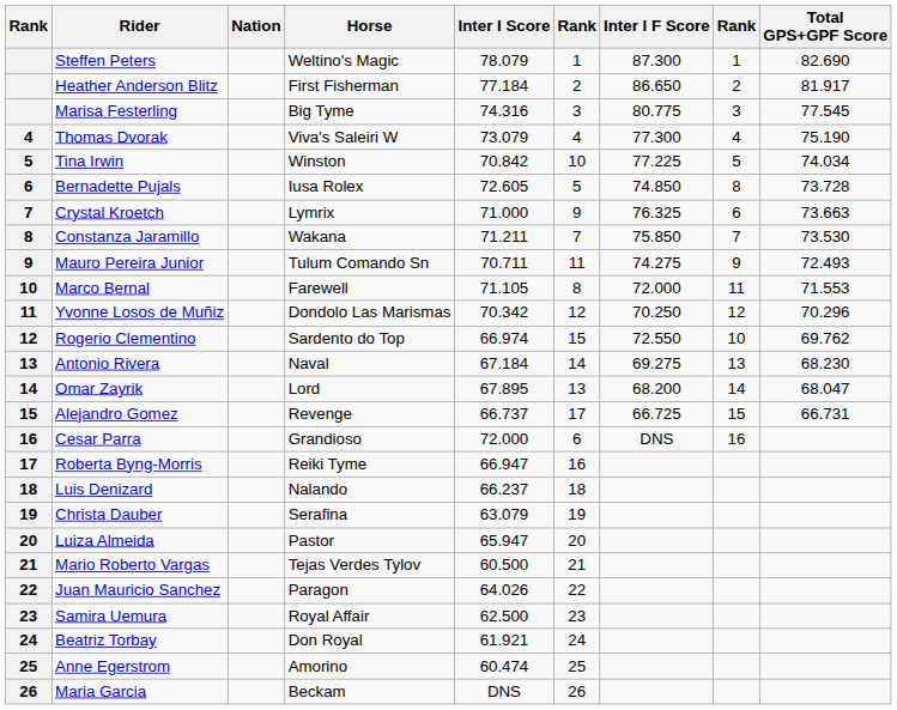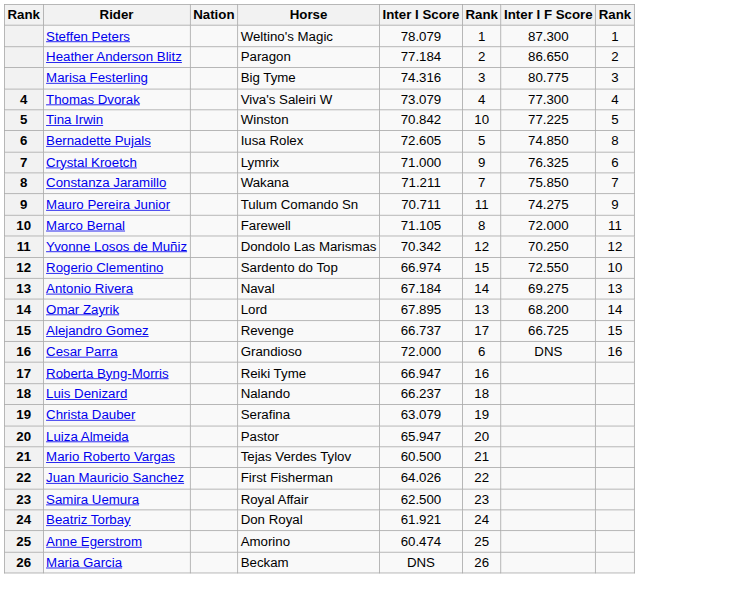 <table class="wikitable sortable" style="text-align:center">
 <tr>
 <th>Rank</th>
 <th>Rider</th>
 <th>Nation</th>
 <th>Horse</th>
 <th>Inter I Score</th>
 <th>Rank</th>
 <th>Inter I F Score</th>
 <th>Rank</th>
-<th>Total <br>GPS+GPF Score</th>
 </tr>
 <tr>
 <th></th>
 <td align=left><a href='#'>Steffen Peters</a></td>
 <td align=left></td>
 <td align=left>Weltino's Magic</td>
 <td>78.079</td>
 <td>1</td>
 <td>87.300</td>
 <td>1</td>
-<td>82.690</td>
 </tr>
 <tr>
 <th></th>
 <td align=left><a href='#'>Heather Anderson Blitz</a></td>
 <td align=left></td>
-<td align=left>First Fisherman</td>
+<td align=left>Paragon</td>
 <td>77.184</td>
 <td>2</td>
 <td>86.650</td>
 <td>2</td>
-<td>81.917</td>
 </tr>
 <tr>
 <th></th>
 <td align=left><a href='#'>Marisa Festerling</a></td>
 <td align=left></td>
 <td align=left>Big Tyme</td>
 <td>74.316</td>
 <td>3</td>
 <td>80.775</td>
 <td>3</td>
-<td>77.545</td>
 </tr>
 <tr>
 <th>4</th>
 <td align=left><a href='#'>Thomas Dvorak</a></td>
 <td align=left></td>
 <td align=left>Viva's Saleiri W</td>
 <td>73.079</td>
 <td>4</td>
 <td>77.300</td>
 <td>4</td>
-<td>75.190</td>
 </tr>
 <tr>
 <th>5</th>
 <td align=left><a href='#'>Tina Irwin</a></td>
 <td align=left></td>
 <td align=left>Winston</td>
 <td>70.842</td>
 <td>10</td>
 <td>77.225</td>
 <td>5</td>
-<td>74.034</td>
 </tr>
 <tr>
 <th>6</th>
 <td align=left><a href='#'>Bernadette Pujals</a></td>
 <td align=left></td>
 <td align=left>Iusa Rolex</td>
 <td>72.605</td>
 <td>5</td>
 <td>74.850</td>
 <td>8</td>
-<td>73.728</td>
 </tr>
 <tr>
 <th>7</th>
 <td align=left><a href='#'>Crystal Kroetch</a></td>
 <td align=left></td>
 <td align=left>Lymrix</td>
 <td>71.000</td>
 <td>9</td>
 <td>76.325</td>
 <td>6</td>
-<td>73.663</td>
 </tr>
 <tr>
 <th>8</th>
 <td align=left><a href='#'>Constanza Jaramillo</a></td>
 <td align=left></td>
 <td align=left>Wakana</td>
 <td>71.211</td>
 <td>7</td>
 <td>75.850</td>
 <td>7</td>
-<td>73.530</td>
 </tr>
 <tr>
 <th>9</th>
 <td align=left><a href='#'>Mauro Pereira Junior</a></td>
 <td align=left></td>
 <td align=left>Tulum Comando Sn</td>
 <td>70.711</td>
 <td>11</td>
 <td>74.275</td>
 <td>9</td>
-<td>72.493</td>
 </tr>
 <tr>
 <th>10</th>
 <td align=left><a href='#'>Marco Bernal</a></td>
 <td align=left></td>
 <td align=left>Farewell</td>
 <td>71.105</td>
 <td>8</td>
 <td>72.000</td>
 <td>11</td>
-<td>71.553</td>
 </tr>
 <tr>
 <th>11</th>
 <td align=left><a href='#'>Yvonne Losos de Muñiz</a></td>
 <td align=left></td>
 <td align=left>Dondolo Las Marismas</td>
 <td>70.342</td>
 <td>12</td>
 <td>70.250</td>
 <td>12</td>
-<td>70.296</td>
 </tr>
 <tr>
 <th>12</th>
 <td align=left><a href='#'>Rogerio Clementino</a></td>
 <td align=left></td>
 <td align=left>Sardento do Top</td>
 <td>66.974</td>
 <td>15</td>
 <td>72.550</td>
 <td>10</td>
-<td>69.762</td>
 </tr>
 <tr>
 <th>13</th>
 <td align=left><a href='#'>Antonio Rivera</a></td>
 <td align=left></td>
 <td align=left>Naval</td>
 <td>67.184</td>
 <td>14</td>
 <td>69.275</td>
 <td>13</td>
-<td>68.230</td>
 </tr>
 <tr>
 <th>14</th>
 <td align=left><a href='#'>Omar Zayrik</a></td>
 <td align=left></td>
 <td align=left>Lord</td>
 <td>67.895</td>
 <td>13</td>
 <td>68.200</td>
 <td>14</td>
-<td>68.047</td>
 </tr>
 <tr>
 <th>15</th>
 <td align=left><a href='#'>Alejandro Gomez</a></td>
 <td align=left></td>
 <td align=left>Revenge</td>
 <td>66.737</td>
 <td>17</td>
 <td>66.725</td>
 <td>15</td>
-<td>66.731</td>
 </tr>
 <tr>
 <th>16</th>
 <td align=left><a href='#'>Cesar Parra</a></td>
 <td align=left></td>
 <td align=left>Grandioso</td>
 <td>72.000</td>
 <td>6</td>
 <td>DNS</td>
 <td>16</td>
-<td></td>
 </tr>
 <tr>
 <th>17</th>
 <td align=left><a href='#'>Roberta Byng-Morris</a></td>
 <td align=left></td>
 <td align=left>Reiki Tyme</td>
 <td>66.947</td>
 <td>16</td>
-<td></td>
 <td></td>
 <td></td>
 </tr>
 <tr>
 <th>18</th>
 <td align=left><a href='#'>Luis Denizard</a></td>
 <td align=left></td>
 <td align=left>Nalando</td>
 <td>66.237</td>
 <td>18</td>
 <td></td>
 <td></td>
-<td></td>
 </tr>
 <tr>
 <th>19</th>
 <td align=left><a href='#'>Christa Dauber</a></td>
 <td align=left></td>
 <td align=left>Serafina</td>
 <td>63.079</td>
 <td>19</td>
-<td></td>
 <td></td>
 <td></td>
 </tr>
 <tr>
 <th>20</th>
 <td align=left><a href='#'>Luiza Almeida</a></td>
 <td align=left></td>
 <td align=left>Pastor</td>
 <td>65.947</td>
 <td>20</td>
 <td></td>
 <td></td>
-<td></td>
 </tr>
 <tr>
 <th>21</th>
 <td align=left><a href='#'>Mario Roberto Vargas</a></td>
 <td align=left></td>
 <td align=left>Tejas Verdes Tylov</td>
 <td>60.500</td>
 <td>21</td>
 <td></td>
 <td></td>
-<td></td>
 </tr>
 <tr>
 <th>22</th>
 <td align=left><a href='#'>Juan Mauricio Sanchez</a></td>
 <td align=left></td>
-<td align=left>Paragon</td>
+<td align=left>First Fisherman</td>
 <td>64.026</td>
 <td>22</td>
-<td></td>
 <td></td>
 <td></td>
 </tr>
 <tr>
 <th>23</th>
 <td align=left><a href='#'>Samira Uemura</a></td>
 <td align=left></td>
 <td align=left>Royal Affair</td>
 <td>62.500</td>
 <td>23</td>
 <td></td>
 <td></td>
-<td></td>
 </tr>
 <tr>
 <th>24</th>
 <td align=left><a href='#'>Beatriz Torbay</a></td>
 <td align=left></td>
 <td align=left>Don Royal</td>
 <td>61.921</td>
 <td>24</td>
-<td></td>
 <td></td>
 <td></td>
 </tr>
 <tr>
 <th>25</th>
 <td align=left><a href='#'>Anne Egerstrom</a></td>
 <td align=left></td>
 <td align=left>Amorino</td>
 <td>60.474</td>
 <td>25</td>
 <td></td>
 <td></td>
-<td></td>
 </tr>
 <tr>
 <th>26</th>
 <td align=left><a href='#'>Maria Garcia</a></td>
 <td align=left></td>
 <td align=left>Beckam</td>
 <td>DNS</td>
 <td>26</td>
 <td></td>
 <td></td>
-<td></td>
 </tr>
 </table>
